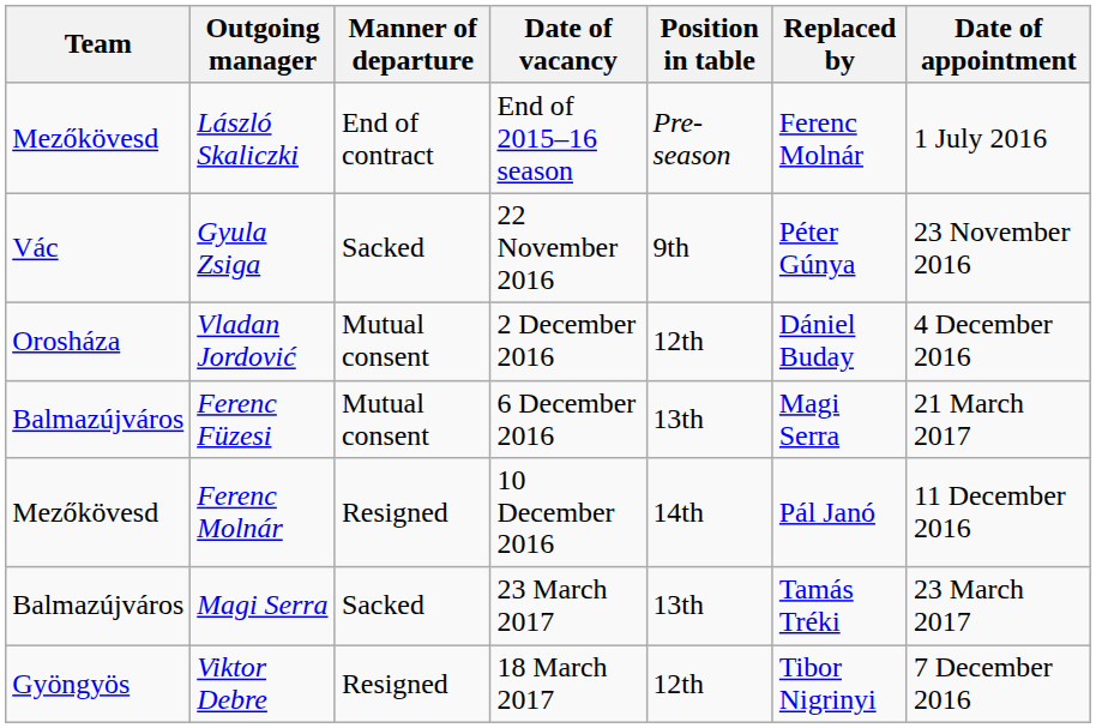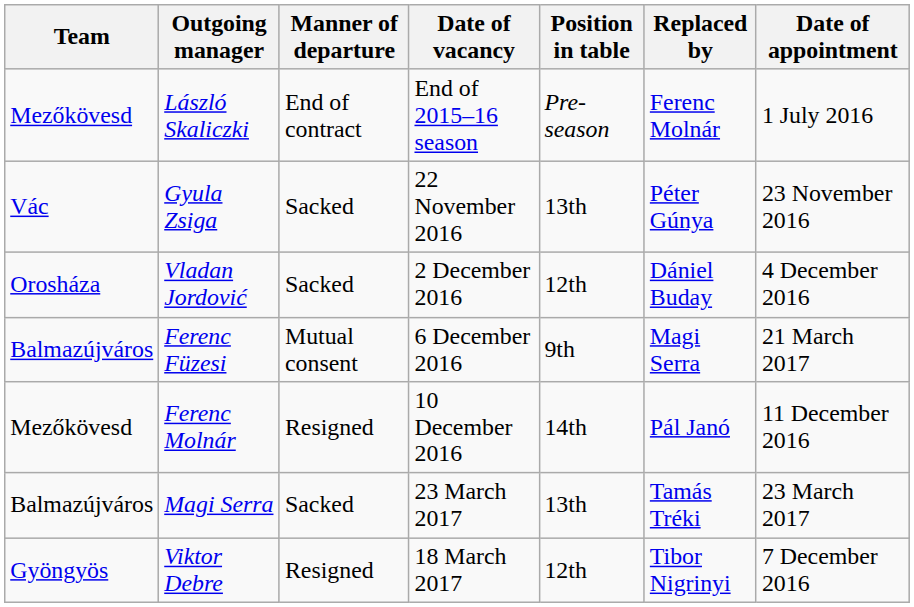 <table class="wikitable sortable">
 <tr>
 <th>Team</th>
 <th>Outgoing manager</th>
 <th>Manner of departure</th>
 <th>Date of vacancy</th>
 <th>Position in table</th>
 <th>Replaced by</th>
 <th>Date of appointment</th>
 </tr>
 <tr>
 <td align="left"><a href='#'>Mezőkövesd</a></td>
 <td align="left"> <em><a href='#'>László Skaliczki</a></em></td>
 <td>End of contract</td>
 <td>End of <a href='#'>2015–16 season</a></td>
 <td><em>Pre-season</em></td>
 <td align="left"> <a href='#'>Ferenc Molnár</a></td>
 <td>1 July 2016</td>
 </tr>
 <tr>
 <td align="left"><a href='#'>Vác</a></td>
 <td align="left"> <em><a href='#'>Gyula Zsiga</a></em></td>
 <td>Sacked</td>
 <td>22 November 2016</td>
-<td>9th</td>
+<td>13th</td>
 <td align="left"> <a href='#'>Péter Gúnya</a></td>
 <td>23 November 2016</td>
 </tr>
 <tr>
 <td align="left"><a href='#'>Orosháza</a></td>
 <td align="left"> <em><a href='#'>Vladan Jordović</a></em></td>
-<td>Mutual consent</td>
+<td>Sacked</td>
 <td>2 December 2016</td>
 <td>12th</td>
 <td align="left"> <a href='#'>Dániel Buday</a></td>
 <td>4 December 2016</td>
 </tr>
 <tr>
 <td align="left"><a href='#'>Balmazújváros</a></td>
 <td align="left"> <em><a href='#'>Ferenc Füzesi</a></em></td>
 <td>Mutual consent</td>
 <td>6 December 2016</td>
-<td>13th</td>
+<td>9th</td>
 <td align="left"> <a href='#'>Magi Serra</a></td>
 <td>21 March 2017</td>
 </tr>
 <tr>
 <td align="left">Mezőkövesd</td>
 <td align="left"> <em><a href='#'>Ferenc Molnár</a></em></td>
 <td>Resigned</td>
 <td>10 December 2016</td>
 <td>14th</td>
 <td align="left"> <a href='#'>Pál Janó</a></td>
 <td>11 December 2016</td>
 </tr>
 <tr>
 <td align="left">Balmazújváros</td>
 <td align="left"> <em><a href='#'>Magi Serra</a></em></td>
 <td>Sacked</td>
 <td>23 March 2017</td>
 <td>13th</td>
 <td align="left"> <a href='#'>Tamás Tréki</a></td>
 <td>23 March 2017</td>
 </tr>
 <tr>
 <td align="left"><a href='#'>Gyöngyös</a></td>
 <td align="left"> <em><a href='#'>Viktor Debre</a></em></td>
 <td>Resigned</td>
 <td>18 March 2017</td>
 <td>12th</td>
 <td align="left"> <a href='#'>Tibor Nigrinyi</a></td>
 <td>7 December 2016</td>
 </tr>
 </table>
